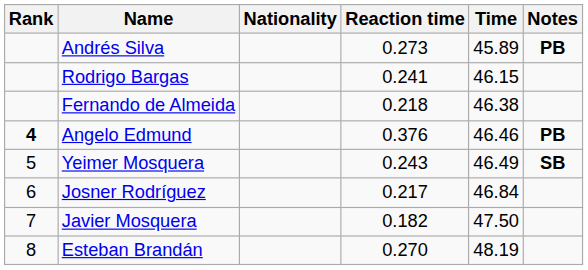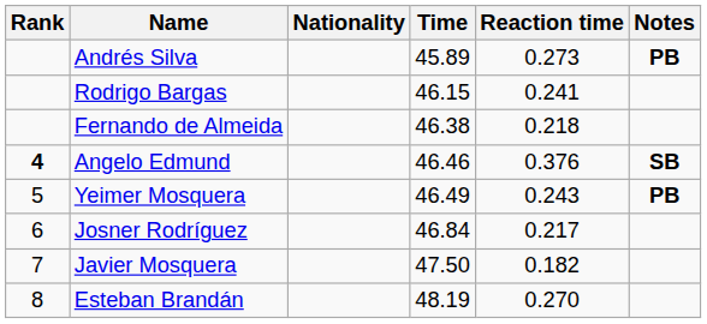 <table class="wikitable sortable" style="text-align:center">
 <tr>
 <th>Rank</th>
 <th>Name</th>
 <th>Nationality</th>
+<th>Time</th>
 <th>Reaction time</th>
-<th>Time</th>
 <th>Notes</th>
 </tr>
 <tr>
 <td></td>
 <td align=left><a href='#'>Andrés Silva</a></td>
 <td align=left></td>
+<td>45.89</td>
 <td>0.273</td>
-<td>45.89</td>
 <td><strong>PB</strong></td>
 </tr>
 <tr>
 <td></td>
 <td align=left><a href='#'>Rodrigo Bargas</a></td>
 <td align=left></td>
+<td>46.15</td>
 <td>0.241</td>
-<td>46.15</td>
 <td></td>
 </tr>
 <tr>
 <td></td>
 <td align=left><a href='#'>Fernando de Almeida</a></td>
 <td align=left></td>
+<td>46.38</td>
 <td>0.218</td>
-<td>46.38</td>
 <td></td>
 </tr>
 <tr>
 <td><strong>4</strong></td>
 <td align=left><a href='#'>Angelo Edmund</a></td>
 <td align=left></td>
+<td>46.46</td>
 <td>0.376</td>
-<td>46.46</td>
-<td><strong>PB</strong></td>
+<td><strong>SB</strong></td>
 </tr>
 <tr>
 <td>5</td>
 <td align=left><a href='#'>Yeimer Mosquera</a></td>
 <td align=left></td>
+<td>46.49</td>
 <td>0.243</td>
-<td>46.49</td>
-<td><strong>SB</strong></td>
+<td><strong>PB</strong></td>
 </tr>
 <tr>
 <td>6</td>
 <td align=left><a href='#'>Josner Rodríguez</a></td>
 <td align=left></td>
+<td>46.84</td>
 <td>0.217</td>
-<td>46.84</td>
 <td></td>
 </tr>
 <tr>
 <td>7</td>
 <td align=left><a href='#'>Javier Mosquera</a></td>
 <td align=left></td>
+<td>47.50</td>
 <td>0.182</td>
-<td>47.50</td>
 <td></td>
 </tr>
 <tr>
 <td>8</td>
 <td align=left><a href='#'>Esteban Brandán</a></td>
 <td align=left></td>
+<td>48.19</td>
 <td>0.270</td>
-<td>48.19</td>
 <td></td>
 </tr>
 </table>
